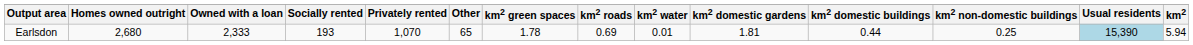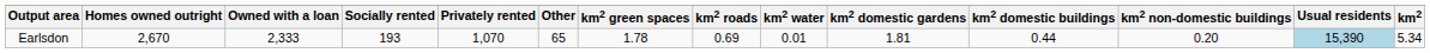 <table class="wikitable">
 <tr>
 </tr>
 <tr>
 <th>Output area</th>
 <th>Homes owned outright</th>
 <th>Owned with a loan</th>
 <th>Socially rented</th>
 <th>Privately rented</th>
 <th>Other</th>
 <th>km<sup>2</sup> green spaces</th>
 <th>km<sup>2</sup> roads</th>
 <th>km<sup>2</sup> water</th>
 <th>km<sup>2</sup> domestic gardens</th>
 <th>km<sup>2</sup> domestic buildings</th>
 <th>km<sup>2</sup> non-domestic buildings</th>
 <th>Usual residents</th>
 <th>km<sup>2</sup></th>
 </tr>
 <tr align=center>
 <td>Earlsdon</td>
-<td>2,680</td>
+<td>2,670</td>
 <td>2,333</td>
 <td>193</td>
 <td>1,070</td>
 <td>65</td>
 <td>1.78</td>
 <td>0.69</td>
 <td>0.01</td>
 <td>1.81</td>
 <td>0.44</td>
-<td>0.25</td>
+<td>0.20</td>
 <td style="background: lightblue;">15,390</td>
-<td>5.94</td>
+<td>5.34</td>
 </tr>
 </table>
